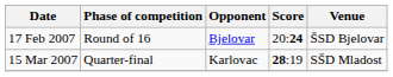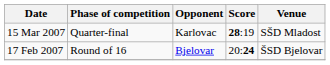 <table class="wikitable" style="font-size: 90%">
 <tr>
 <th>Date</th>
 <th>Phase of competition</th>
 <th>Opponent</th>
 <th>Score</th>
 <th>Venue</th>
 </tr>
 <tr>
+<td>15 Mar 2007</td>
+<td>Quarter-final</td>
+<td>Karlovac</td>
+<td><strong>28</strong>:19</td>
+<td>SŠD Mladost</td>
+</tr>
+<tr>
 <td>17 Feb 2007</td>
 <td>Round of 16</td>
 <td><a href='#'>Bjelovar</a></td>
 <td>20:<strong>24</strong></td>
 <td>ŠSD Bjelovar</td>
 </tr>
 <tr>
-<td>15 Mar 2007</td>
-<td>Quarter-final</td>
-<td>Karlovac</td>
-<td><strong>28</strong>:19</td>
-<td>SŠD Mladost</td>
-</tr>
-<tr>
 </tr>
 </table>
